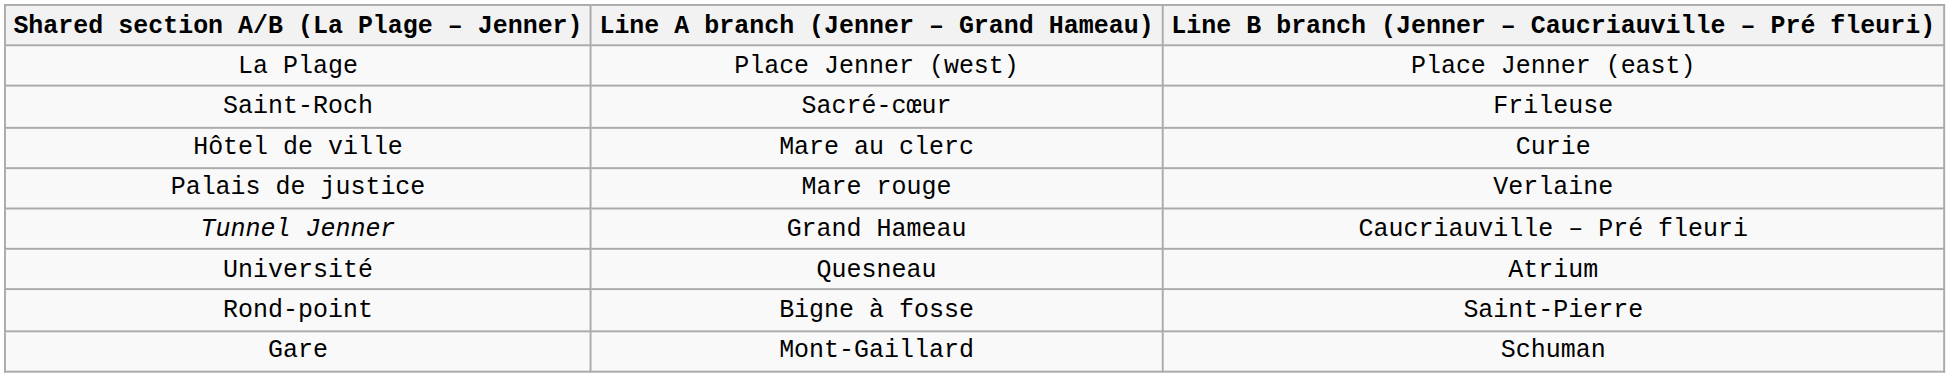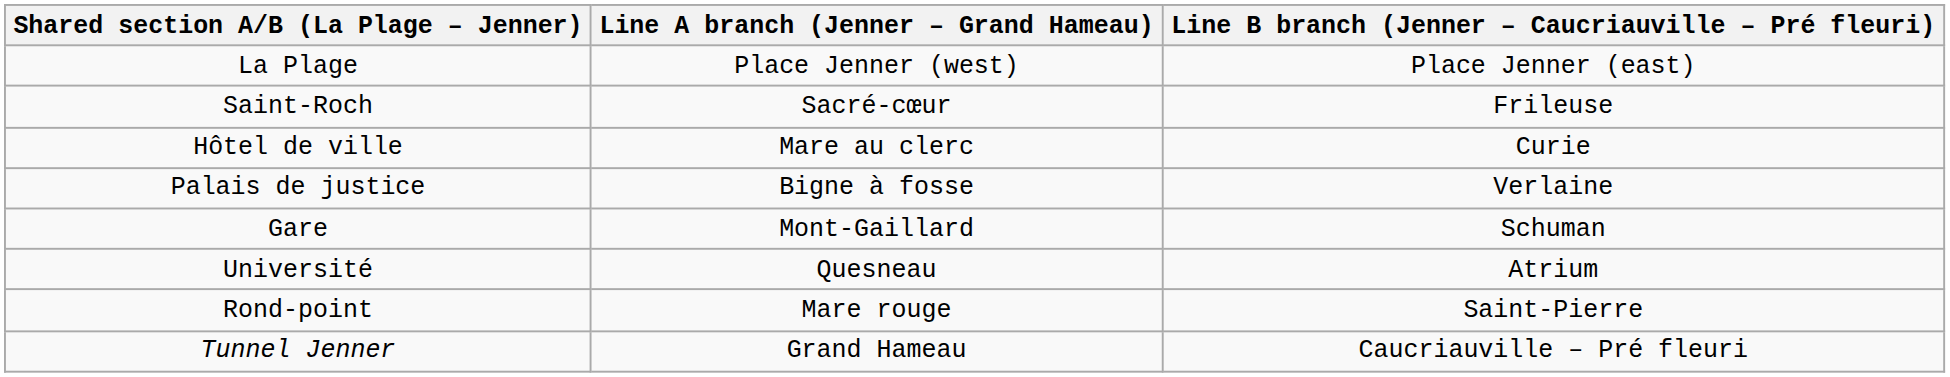 <table class="wikitable" style="text-align:center; width:80%;">
 <tr>
 <th scope=col>Shared section A/B (La Plage – Jenner)</th>
 <th scope=col>Line A branch (Jenner – Grand Hameau)</th>
 <th scope=col>Line B branch (Jenner – Caucriauville – Pré fleuri)</th>
 </tr>
 <tr>
 <td>La Plage</td>
 <td>Place Jenner (west)</td>
 <td>Place Jenner (east)</td>
 </tr>
 <tr>
 <td>Saint-Roch</td>
 <td>Sacré-cœur</td>
 <td>Frileuse</td>
 </tr>
 <tr>
 <td>Hôtel de ville</td>
 <td>Mare au clerc</td>
 <td>Curie</td>
 </tr>
 <tr>
 <td>Palais de justice</td>
-<td>Mare rouge</td>
+<td>Bigne à fosse</td>
 <td>Verlaine</td>
 </tr>
 <tr>
-<td><em>Tunnel Jenner</em></td>
-<td>Grand Hameau</td>
-<td>Caucriauville – Pré fleuri</td>
+<td>Gare</td>
+<td>Mont-Gaillard</td>
+<td>Schuman</td>
 </tr>
 <tr>
 <td>Université</td>
 <td>Quesneau</td>
 <td>Atrium</td>
 </tr>
 <tr>
 <td>Rond-point</td>
-<td>Bigne à fosse</td>
+<td>Mare rouge</td>
 <td>Saint-Pierre</td>
 </tr>
 <tr>
-<td>Gare</td>
-<td>Mont-Gaillard</td>
-<td>Schuman</td>
+<td><em>Tunnel Jenner</em></td>
+<td>Grand Hameau</td>
+<td>Caucriauville – Pré fleuri</td>
 </tr>
 </table>
